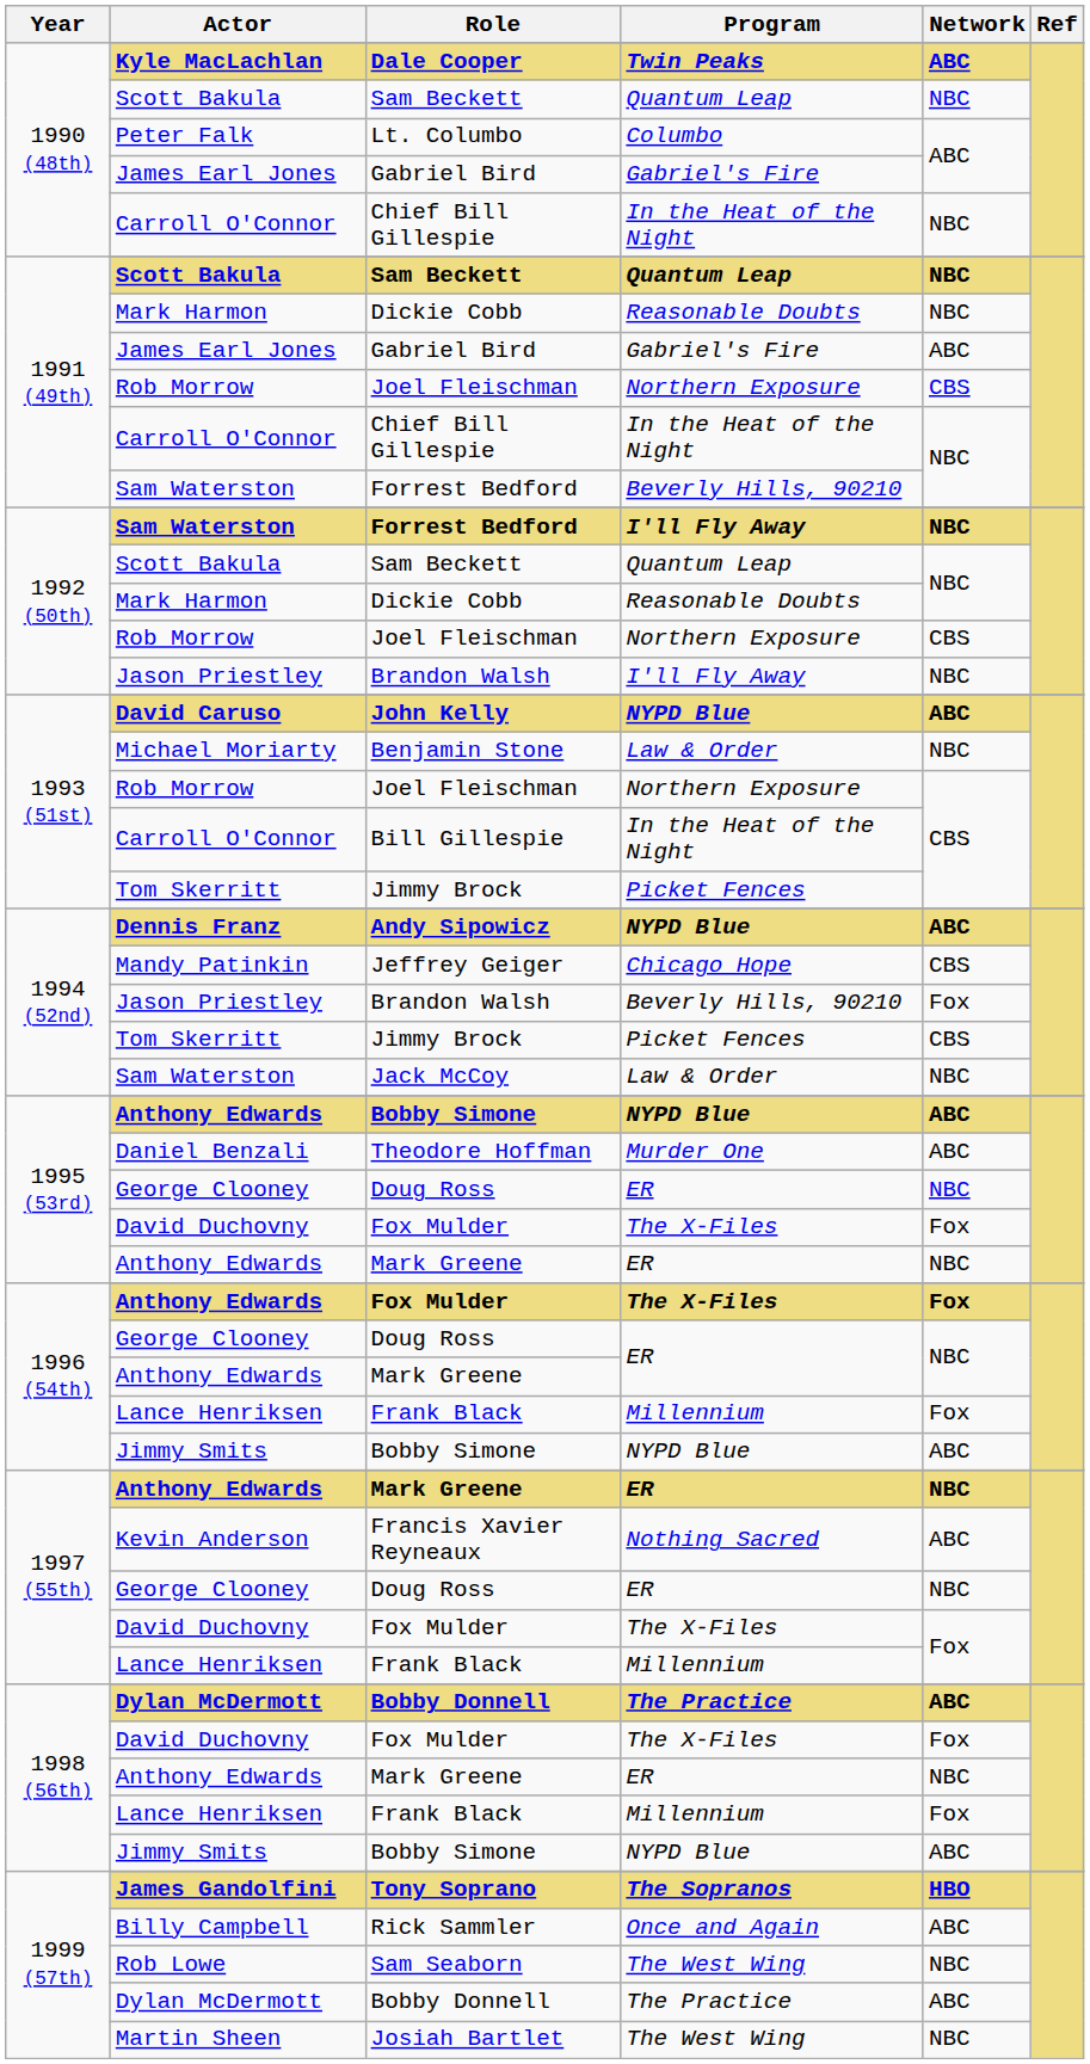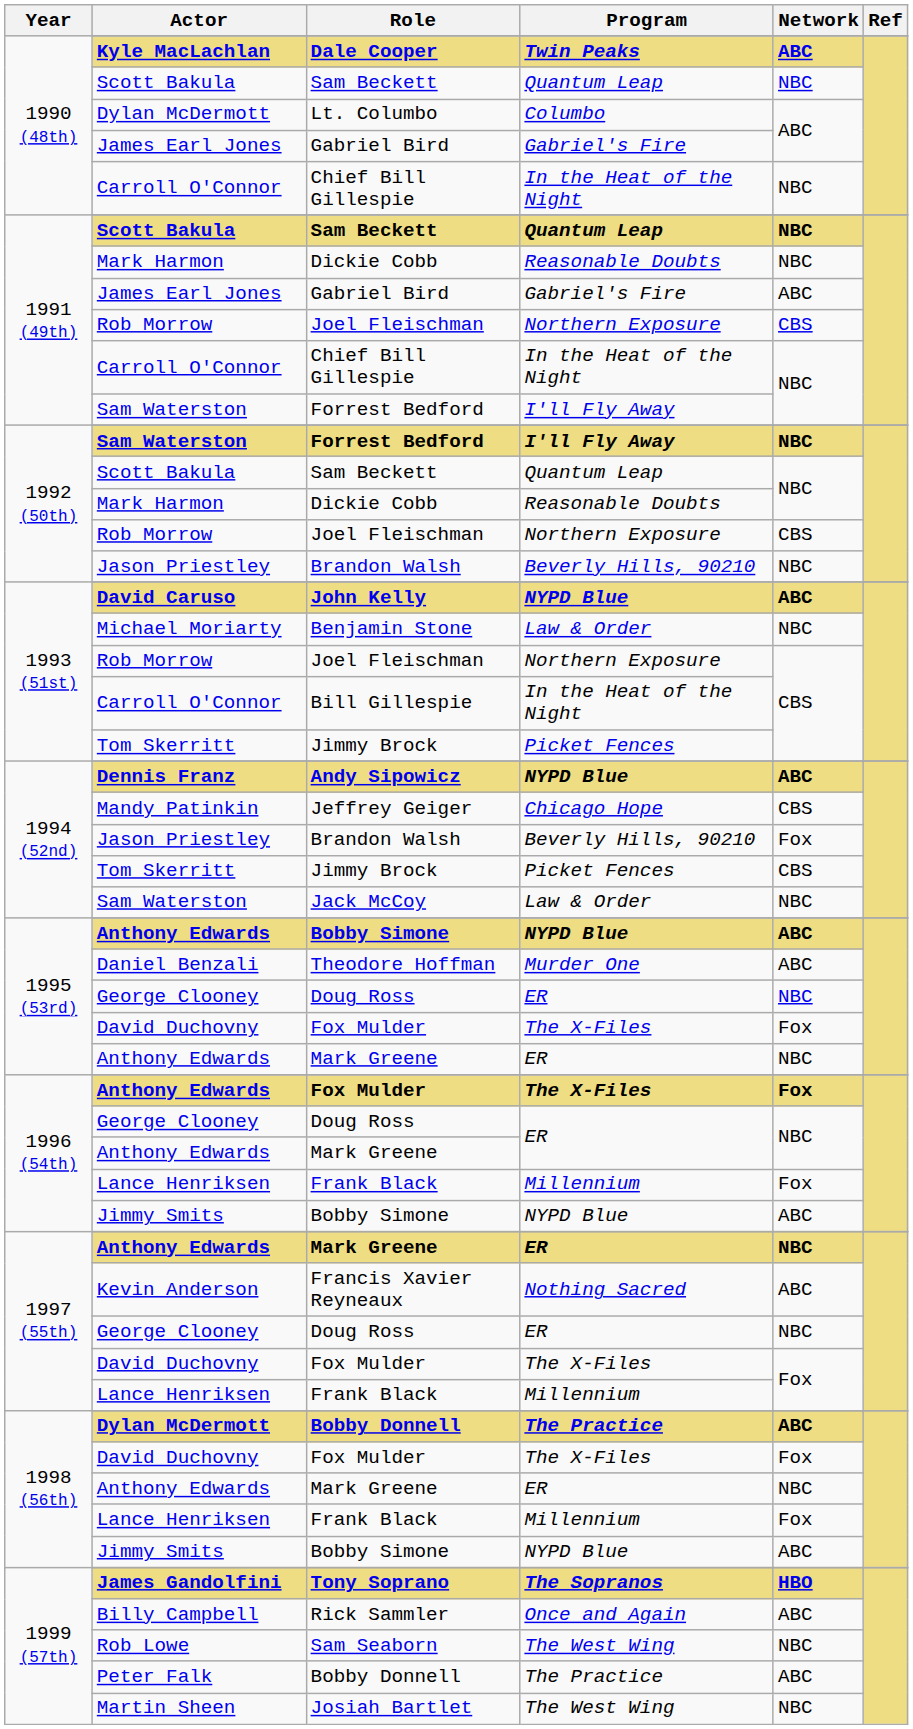 <table class="wikitable">
 <tr>
 <th style="width:10%;">Year</th>
 <th style="width:25%;">Actor</th>
 <th style="width:25%;">Role</th>
 <th style="width:30%;">Program</th>
 <th style="width:10%;">Network</th>
 <th style="width:5%;">Ref</th>
 </tr>
 <tr>
 <td rowspan="6" style="text-align:center;">1990 <br><small><a href='#'>(48th)</a></small></td>
 </tr>
 <tr style="background:#EEDD82;">
 <td><strong><a href='#'>Kyle MacLachlan</a> </strong></td>
 <td><strong><a href='#'>Dale Cooper</a></strong></td>
 <td><strong><em><a href='#'>Twin Peaks</a></em></strong></td>
 <td><strong><a href='#'>ABC</a></strong></td>
 <td rowspan="5"></td>
 </tr>
 <tr>
 <td><a href='#'>Scott Bakula</a></td>
 <td><a href='#'>Sam Beckett</a></td>
 <td><em><a href='#'>Quantum Leap</a></em></td>
 <td><a href='#'>NBC</a></td>
 </tr>
 <tr>
-<td><a href='#'>Peter Falk</a></td>
+<td><a href='#'>Dylan McDermott</a></td>
 <td>Lt. Columbo</td>
 <td><em><a href='#'>Columbo</a></em></td>
 <td rowspan="2">ABC</td>
 </tr>
 <tr>
 <td><a href='#'>James Earl Jones</a></td>
 <td>Gabriel Bird</td>
 <td><em><a href='#'>Gabriel's Fire</a></em></td>
 </tr>
 <tr>
 <td><a href='#'>Carroll O'Connor</a></td>
 <td>Chief Bill Gillespie</td>
 <td><em><a href='#'>In the Heat of the Night</a></em></td>
 <td>NBC</td>
 </tr>
 <tr>
 <td rowspan="7" style="text-align:center;">1991 <br><small><a href='#'>(49th)</a></small></td>
 </tr>
 <tr style="background:#EEDD82;">
 <td><strong><a href='#'>Scott Bakula</a> </strong></td>
 <td><strong>Sam Beckett</strong></td>
 <td><strong><em>Quantum Leap</em></strong></td>
 <td><strong>NBC</strong></td>
 <td rowspan="6"></td>
 </tr>
 <tr>
 <td><a href='#'>Mark Harmon</a></td>
 <td>Dickie Cobb</td>
 <td><em><a href='#'>Reasonable Doubts</a></em></td>
 <td>NBC</td>
 </tr>
 <tr>
 <td><a href='#'>James Earl Jones</a></td>
 <td>Gabriel Bird</td>
 <td><em>Gabriel's Fire</em></td>
 <td>ABC</td>
 </tr>
 <tr>
 <td><a href='#'>Rob Morrow</a></td>
 <td><a href='#'>Joel Fleischman</a></td>
 <td><em><a href='#'>Northern Exposure</a></em></td>
 <td><a href='#'>CBS</a></td>
 </tr>
 <tr>
 <td><a href='#'>Carroll O'Connor</a></td>
 <td>Chief Bill Gillespie</td>
 <td><em>In the Heat of the Night</em></td>
 <td rowspan="2">NBC</td>
 </tr>
 <tr>
 <td><a href='#'>Sam Waterston</a></td>
 <td>Forrest Bedford</td>
-<td><em><a href='#'>Beverly Hills, 90210</a></em></td>
+<td><em><a href='#'>I'll Fly Away</a></em></td>
 </tr>
 <tr>
 <td rowspan="6" style="text-align:center;">1992 <br><small><a href='#'>(50th)</a></small></td>
 </tr>
 <tr style="background:#EEDD82;">
 <td><strong><a href='#'>Sam Waterston</a> </strong></td>
 <td><strong>Forrest Bedford</strong></td>
 <td><strong><em>I'll Fly Away</em></strong></td>
 <td><strong>NBC</strong></td>
 <td rowspan="5"></td>
 </tr>
 <tr>
 <td><a href='#'>Scott Bakula</a></td>
 <td>Sam Beckett</td>
 <td><em>Quantum Leap</em></td>
 <td rowspan="2">NBC</td>
 </tr>
 <tr>
 <td><a href='#'>Mark Harmon</a></td>
 <td>Dickie Cobb</td>
 <td><em>Reasonable Doubts</em></td>
 </tr>
 <tr>
 <td><a href='#'>Rob Morrow</a></td>
 <td>Joel Fleischman</td>
 <td><em>Northern Exposure</em></td>
 <td>CBS</td>
 </tr>
 <tr>
 <td><a href='#'>Jason Priestley</a></td>
 <td><a href='#'>Brandon Walsh</a></td>
-<td><em><a href='#'>I'll Fly Away</a></em></td>
+<td><em><a href='#'>Beverly Hills, 90210</a></em></td>
 <td>NBC</td>
 </tr>
 <tr>
 <td rowspan="6" style="text-align:center;">1993 <br><small><a href='#'>(51st)</a></small></td>
 </tr>
 <tr style="background:#EEDD82;">
 <td><strong><a href='#'>David Caruso</a> </strong></td>
 <td><strong><a href='#'>John Kelly</a></strong></td>
 <td><strong><em><a href='#'>NYPD Blue</a></em></strong></td>
 <td><strong>ABC</strong></td>
 <td rowspan="5"></td>
 </tr>
 <tr>
 <td><a href='#'>Michael Moriarty</a></td>
 <td><a href='#'>Benjamin Stone</a></td>
 <td><em><a href='#'>Law & Order</a></em></td>
 <td>NBC</td>
 </tr>
 <tr>
 <td><a href='#'>Rob Morrow</a></td>
 <td>Joel Fleischman</td>
 <td><em>Northern Exposure</em></td>
 <td rowspan="3">CBS</td>
 </tr>
 <tr>
 <td><a href='#'>Carroll O'Connor</a></td>
 <td>Bill Gillespie</td>
 <td><em>In the Heat of the Night</em></td>
 </tr>
 <tr>
 <td><a href='#'>Tom Skerritt</a></td>
 <td>Jimmy Brock</td>
 <td><em><a href='#'>Picket Fences</a></em></td>
 </tr>
 <tr>
 <td rowspan="6" style="text-align:center;">1994 <br><small><a href='#'>(52nd)</a></small></td>
 </tr>
 <tr style="background:#EEDD82;">
 <td><strong><a href='#'>Dennis Franz</a> </strong></td>
 <td><strong><a href='#'>Andy Sipowicz</a></strong></td>
 <td><strong><em>NYPD Blue</em></strong></td>
 <td><strong>ABC</strong></td>
 <td rowspan="5"></td>
 </tr>
 <tr>
 <td><a href='#'>Mandy Patinkin</a></td>
 <td>Jeffrey Geiger</td>
 <td><em><a href='#'>Chicago Hope</a></em></td>
 <td>CBS</td>
 </tr>
 <tr>
 <td><a href='#'>Jason Priestley</a></td>
 <td>Brandon Walsh</td>
 <td><em>Beverly Hills, 90210</em></td>
 <td>Fox</td>
 </tr>
 <tr>
 <td><a href='#'>Tom Skerritt</a></td>
 <td>Jimmy Brock</td>
 <td><em>Picket Fences</em></td>
 <td>CBS</td>
 </tr>
 <tr>
 <td><a href='#'>Sam Waterston</a></td>
 <td><a href='#'>Jack McCoy</a></td>
 <td><em>Law & Order</em></td>
 <td>NBC</td>
 </tr>
 <tr>
 <td rowspan="6" style="text-align:center;">1995 <br><small><a href='#'>(53rd)</a></small></td>
 </tr>
 <tr style="background:#EEDD82;">
 <td><strong><a href='#'>Anthony Edwards</a> </strong></td>
 <td><strong><a href='#'>Bobby Simone</a></strong></td>
 <td><strong><em>NYPD Blue</em></strong></td>
 <td><strong>ABC</strong></td>
 <td rowspan="5"></td>
 </tr>
 <tr>
 <td><a href='#'>Daniel Benzali</a></td>
 <td><a href='#'>Theodore Hoffman</a></td>
 <td><em><a href='#'>Murder One</a></em></td>
 <td>ABC</td>
 </tr>
 <tr>
 <td><a href='#'>George Clooney</a></td>
 <td><a href='#'>Doug Ross</a></td>
 <td><em><a href='#'>ER</a></em></td>
 <td><a href='#'>NBC</a></td>
 </tr>
 <tr>
 <td><a href='#'>David Duchovny</a></td>
 <td><a href='#'>Fox Mulder</a></td>
 <td><em><a href='#'>The X-Files</a></em></td>
 <td>Fox</td>
 </tr>
 <tr>
 <td><a href='#'>Anthony Edwards</a></td>
 <td><a href='#'>Mark Greene</a></td>
 <td><em>ER</em></td>
 <td>NBC</td>
 </tr>
 <tr>
 <td rowspan="6" style="text-align:center;">1996 <br><small><a href='#'>(54th)</a></small></td>
 </tr>
 <tr style="background:#EEDD82;">
 <td><strong><a href='#'>Anthony Edwards</a> </strong></td>
 <td><strong>Fox Mulder</strong></td>
 <td><strong><em>The X-Files</em></strong></td>
 <td><strong>Fox</strong></td>
 <td rowspan="5"></td>
 </tr>
 <tr>
 <td><a href='#'>George Clooney</a></td>
 <td>Doug Ross</td>
 <td rowspan="2"><em>ER</em></td>
 <td rowspan="2">NBC</td>
 </tr>
 <tr>
 <td><a href='#'>Anthony Edwards</a></td>
 <td>Mark Greene</td>
 </tr>
 <tr>
 <td><a href='#'>Lance Henriksen</a></td>
 <td><a href='#'>Frank Black</a></td>
 <td><em><a href='#'>Millennium</a></em></td>
 <td>Fox</td>
 </tr>
 <tr>
 <td><a href='#'>Jimmy Smits</a></td>
 <td>Bobby Simone</td>
 <td><em>NYPD Blue</em></td>
 <td>ABC</td>
 </tr>
 <tr>
 <td rowspan="6" style="text-align:center;">1997 <br><small><a href='#'>(55th)</a></small></td>
 </tr>
 <tr style="background:#EEDD82;">
 <td><strong><a href='#'>Anthony Edwards</a> </strong></td>
 <td><strong>Mark Greene</strong></td>
 <td><strong><em>ER</em></strong></td>
 <td><strong>NBC</strong></td>
 <td rowspan="5"></td>
 </tr>
 <tr>
 <td><a href='#'>Kevin Anderson</a></td>
 <td>Francis Xavier Reyneaux</td>
 <td><em><a href='#'>Nothing Sacred</a></em></td>
 <td>ABC</td>
 </tr>
 <tr>
 <td><a href='#'>George Clooney</a></td>
 <td>Doug Ross</td>
 <td><em>ER</em></td>
 <td>NBC</td>
 </tr>
 <tr>
 <td><a href='#'>David Duchovny</a></td>
 <td>Fox Mulder</td>
 <td><em>The X-Files</em></td>
 <td rowspan="2">Fox</td>
 </tr>
 <tr>
 <td><a href='#'>Lance Henriksen</a></td>
 <td>Frank Black</td>
 <td><em>Millennium</em></td>
 </tr>
 <tr>
 <td rowspan="6" style="text-align:center;">1998 <br><small><a href='#'>(56th)</a></small></td>
 </tr>
 <tr style="background:#EEDD82;">
 <td><strong><a href='#'>Dylan McDermott</a> </strong></td>
 <td><strong><a href='#'>Bobby Donnell</a></strong></td>
 <td><strong><em><a href='#'>The Practice</a></em></strong></td>
 <td><strong>ABC</strong></td>
 <td rowspan="5"></td>
 </tr>
 <tr>
 <td><a href='#'>David Duchovny</a></td>
 <td>Fox Mulder</td>
 <td><em>The X-Files</em></td>
 <td>Fox</td>
 </tr>
 <tr>
 <td><a href='#'>Anthony Edwards</a></td>
 <td>Mark Greene</td>
 <td><em>ER</em></td>
 <td>NBC</td>
 </tr>
 <tr>
 <td><a href='#'>Lance Henriksen</a></td>
 <td>Frank Black</td>
 <td><em>Millennium</em></td>
 <td>Fox</td>
 </tr>
 <tr>
 <td><a href='#'>Jimmy Smits</a></td>
 <td>Bobby Simone</td>
 <td><em>NYPD Blue</em></td>
 <td>ABC</td>
 </tr>
 <tr>
 <td rowspan="6" style="text-align:center;">1999 <br><small><a href='#'>(57th)</a></small></td>
 </tr>
 <tr style="background:#EEDD82;">
 <td><strong><a href='#'>James Gandolfini</a> </strong></td>
 <td><strong><a href='#'>Tony Soprano</a></strong></td>
 <td><strong><em><a href='#'>The Sopranos</a></em></strong></td>
 <td><strong><a href='#'>HBO</a></strong></td>
 <td rowspan="5"></td>
 </tr>
 <tr>
 <td><a href='#'>Billy Campbell</a></td>
 <td>Rick Sammler</td>
 <td><em><a href='#'>Once and Again</a></em></td>
 <td>ABC</td>
 </tr>
 <tr>
 <td><a href='#'>Rob Lowe</a></td>
 <td><a href='#'>Sam Seaborn</a></td>
 <td><em><a href='#'>The West Wing</a></em></td>
 <td>NBC</td>
 </tr>
 <tr>
-<td><a href='#'>Dylan McDermott</a></td>
+<td><a href='#'>Peter Falk</a></td>
 <td>Bobby Donnell</td>
 <td><em>The Practice</em></td>
 <td>ABC</td>
 </tr>
 <tr>
 <td><a href='#'>Martin Sheen</a></td>
 <td><a href='#'>Josiah Bartlet</a></td>
 <td><em>The West Wing</em></td>
 <td>NBC</td>
 </tr>
 </table>
